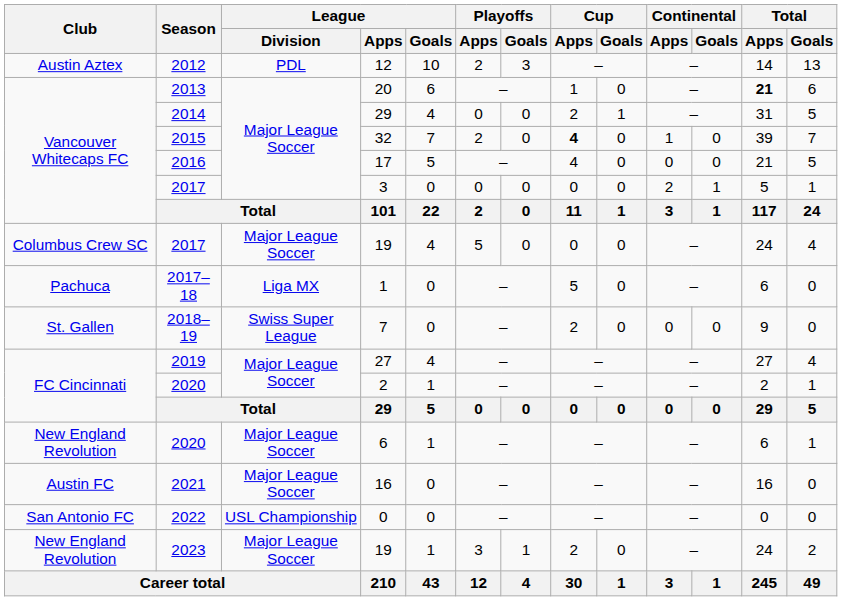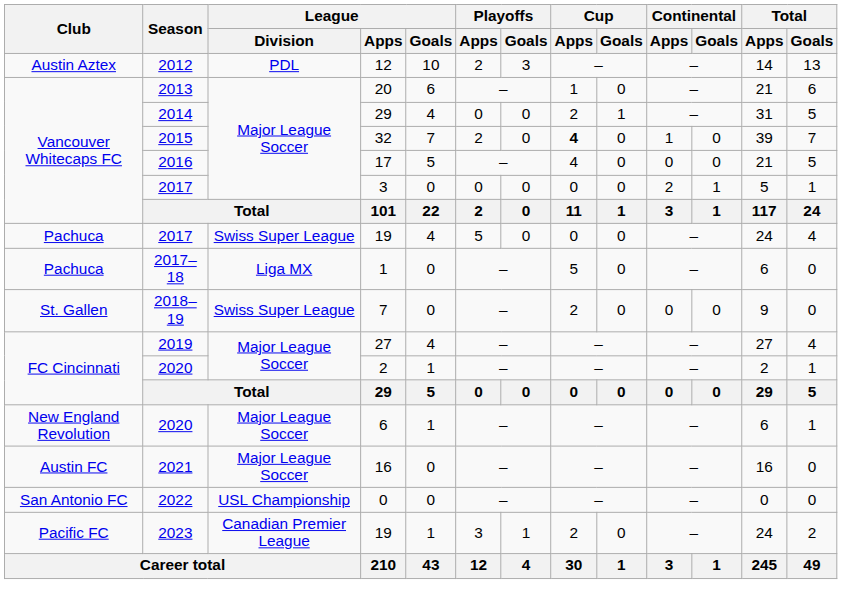 <table class="wikitable" style="text-align: center;">
 <tr>
 <th rowspan=2>Club</th>
 <th rowspan=2>Season</th>
 <th colspan=3>League</th>
 <th colspan=2>Playoffs</th>
 <th colspan=2>Cup</th>
 <th colspan=2>Continental</th>
 <th colspan=2>Total</th>
 </tr>
 <tr>
 <th>Division</th>
 <th>Apps</th>
 <th>Goals</th>
 <th>Apps</th>
 <th>Goals</th>
 <th>Apps</th>
 <th>Goals</th>
 <th>Apps</th>
 <th>Goals</th>
 <th>Apps</th>
 <th>Goals</th>
 </tr>
 <tr>
 <td><a href='#'>Austin Aztex</a></td>
 <td><a href='#'>2012</a></td>
 <td><a href='#'>PDL</a></td>
 <td>12</td>
 <td>10</td>
 <td>2</td>
 <td>3</td>
 <td colspan=2>–</td>
 <td colspan=2>–</td>
 <td>14</td>
 <td>13</td>
 </tr>
 <tr>
 <td rowspan=6><a href='#'>Vancouver Whitecaps FC</a></td>
 <td><a href='#'>2013</a></td>
 <td rowspan=5><a href='#'>Major League Soccer</a></td>
 <td>20</td>
 <td>6</td>
 <td colspan=2>–</td>
 <td>1</td>
 <td>0</td>
 <td colspan=2>–</td>
-<td><strong>21</strong></td>
+<td>21</td>
 <td>6</td>
 </tr>
 <tr>
 <td><a href='#'>2014</a></td>
 <td>29</td>
 <td>4</td>
 <td>0</td>
 <td>0</td>
 <td>2</td>
 <td>1</td>
 <td colspan=2>–</td>
 <td>31</td>
 <td>5</td>
 </tr>
 <tr>
 <td><a href='#'>2015</a></td>
 <td>32</td>
 <td>7</td>
 <td>2</td>
 <td>0</td>
 <td><strong>4</strong></td>
 <td>0</td>
 <td>1</td>
 <td>0</td>
 <td>39</td>
 <td>7</td>
 </tr>
 <tr>
 <td><a href='#'>2016</a></td>
 <td>17</td>
 <td>5</td>
 <td colspan=2>–</td>
 <td>4</td>
 <td>0</td>
 <td>0</td>
 <td>0</td>
 <td>21</td>
 <td>5</td>
 </tr>
 <tr>
 <td><a href='#'>2017</a></td>
 <td>3</td>
 <td>0</td>
 <td>0</td>
 <td>0</td>
 <td>0</td>
 <td>0</td>
 <td>2</td>
 <td>1</td>
 <td>5</td>
 <td>1</td>
 </tr>
 <tr>
 <th colspan=2>Total</th>
 <th>101</th>
 <th>22</th>
 <th>2</th>
 <th>0</th>
 <th>11</th>
 <th>1</th>
 <th>3</th>
 <th>1</th>
 <th>117</th>
 <th>24</th>
 </tr>
 <tr>
-<td><a href='#'>Columbus Crew SC</a></td>
+<td><a href='#'>Pachuca</a></td>
 <td><a href='#'>2017</a></td>
-<td><a href='#'>Major League Soccer</a></td>
+<td><a href='#'>Swiss Super League</a></td>
 <td>19</td>
 <td>4</td>
 <td>5</td>
 <td>0</td>
 <td>0</td>
 <td>0</td>
 <td colspan=2>–</td>
 <td>24</td>
 <td>4</td>
 </tr>
 <tr>
 <td><a href='#'>Pachuca</a></td>
 <td><a href='#'>2017–18</a></td>
 <td><a href='#'>Liga MX</a></td>
 <td>1</td>
 <td>0</td>
 <td colspan=2>–</td>
 <td>5</td>
 <td>0</td>
 <td colspan=2>–</td>
 <td>6</td>
 <td>0</td>
 </tr>
 <tr>
 <td><a href='#'>St. Gallen</a></td>
 <td><a href='#'>2018–19</a></td>
 <td><a href='#'>Swiss Super League</a></td>
 <td>7</td>
 <td>0</td>
 <td colspan=2>–</td>
 <td>2</td>
 <td>0</td>
 <td>0</td>
 <td>0</td>
 <td>9</td>
 <td>0</td>
 </tr>
 <tr>
 <td rowspan=3><a href='#'>FC Cincinnati</a></td>
 <td><a href='#'>2019</a></td>
 <td rowspan=2><a href='#'>Major League Soccer</a></td>
 <td>27</td>
 <td>4</td>
 <td colspan=2>–</td>
 <td colspan=2>–</td>
 <td colspan=2>–</td>
 <td>27</td>
 <td>4</td>
 </tr>
 <tr>
 <td><a href='#'>2020</a></td>
 <td>2</td>
 <td>1</td>
 <td colspan=2>–</td>
 <td colspan=2>–</td>
 <td colspan=2>–</td>
 <td>2</td>
 <td>1</td>
 </tr>
 <tr>
 <th colspan=2>Total</th>
 <th>29</th>
 <th>5</th>
 <th>0</th>
 <th>0</th>
 <th>0</th>
 <th>0</th>
 <th>0</th>
 <th>0</th>
 <th>29</th>
 <th>5</th>
 </tr>
 <tr>
 <td><a href='#'>New England Revolution</a></td>
 <td><a href='#'>2020</a></td>
 <td><a href='#'>Major League Soccer</a></td>
 <td>6</td>
 <td>1</td>
 <td colspan=2>–</td>
 <td colspan=2>–</td>
 <td colspan=2>–</td>
 <td>6</td>
 <td>1</td>
 </tr>
 <tr>
 <td><a href='#'>Austin FC</a></td>
 <td><a href='#'>2021</a></td>
 <td><a href='#'>Major League Soccer</a></td>
 <td>16</td>
 <td>0</td>
 <td colspan=2>–</td>
 <td colspan=2>–</td>
 <td colspan=2>–</td>
 <td>16</td>
 <td>0</td>
 </tr>
 <tr>
 <td><a href='#'>San Antonio FC</a></td>
 <td><a href='#'>2022</a></td>
 <td><a href='#'>USL Championship</a></td>
 <td>0</td>
 <td>0</td>
 <td colspan=2>–</td>
 <td colspan=2>–</td>
 <td colspan=2>–</td>
 <td>0</td>
 <td>0</td>
 </tr>
 <tr>
-<td><a href='#'>New England Revolution</a></td>
+<td><a href='#'>Pacific FC</a></td>
 <td><a href='#'>2023</a></td>
-<td><a href='#'>Major League Soccer</a></td>
+<td><a href='#'>Canadian Premier League</a></td>
 <td>19</td>
 <td>1</td>
 <td>3</td>
 <td>1</td>
 <td>2</td>
 <td>0</td>
 <td colspan=2>–</td>
 <td>24</td>
 <td>2</td>
 </tr>
 <tr>
 <th colspan=3>Career total</th>
 <th>210</th>
 <th>43</th>
 <th>12</th>
 <th>4</th>
 <th>30</th>
 <th>1</th>
 <th>3</th>
 <th>1</th>
 <th>245</th>
 <th>49</th>
 </tr>
 </table>
